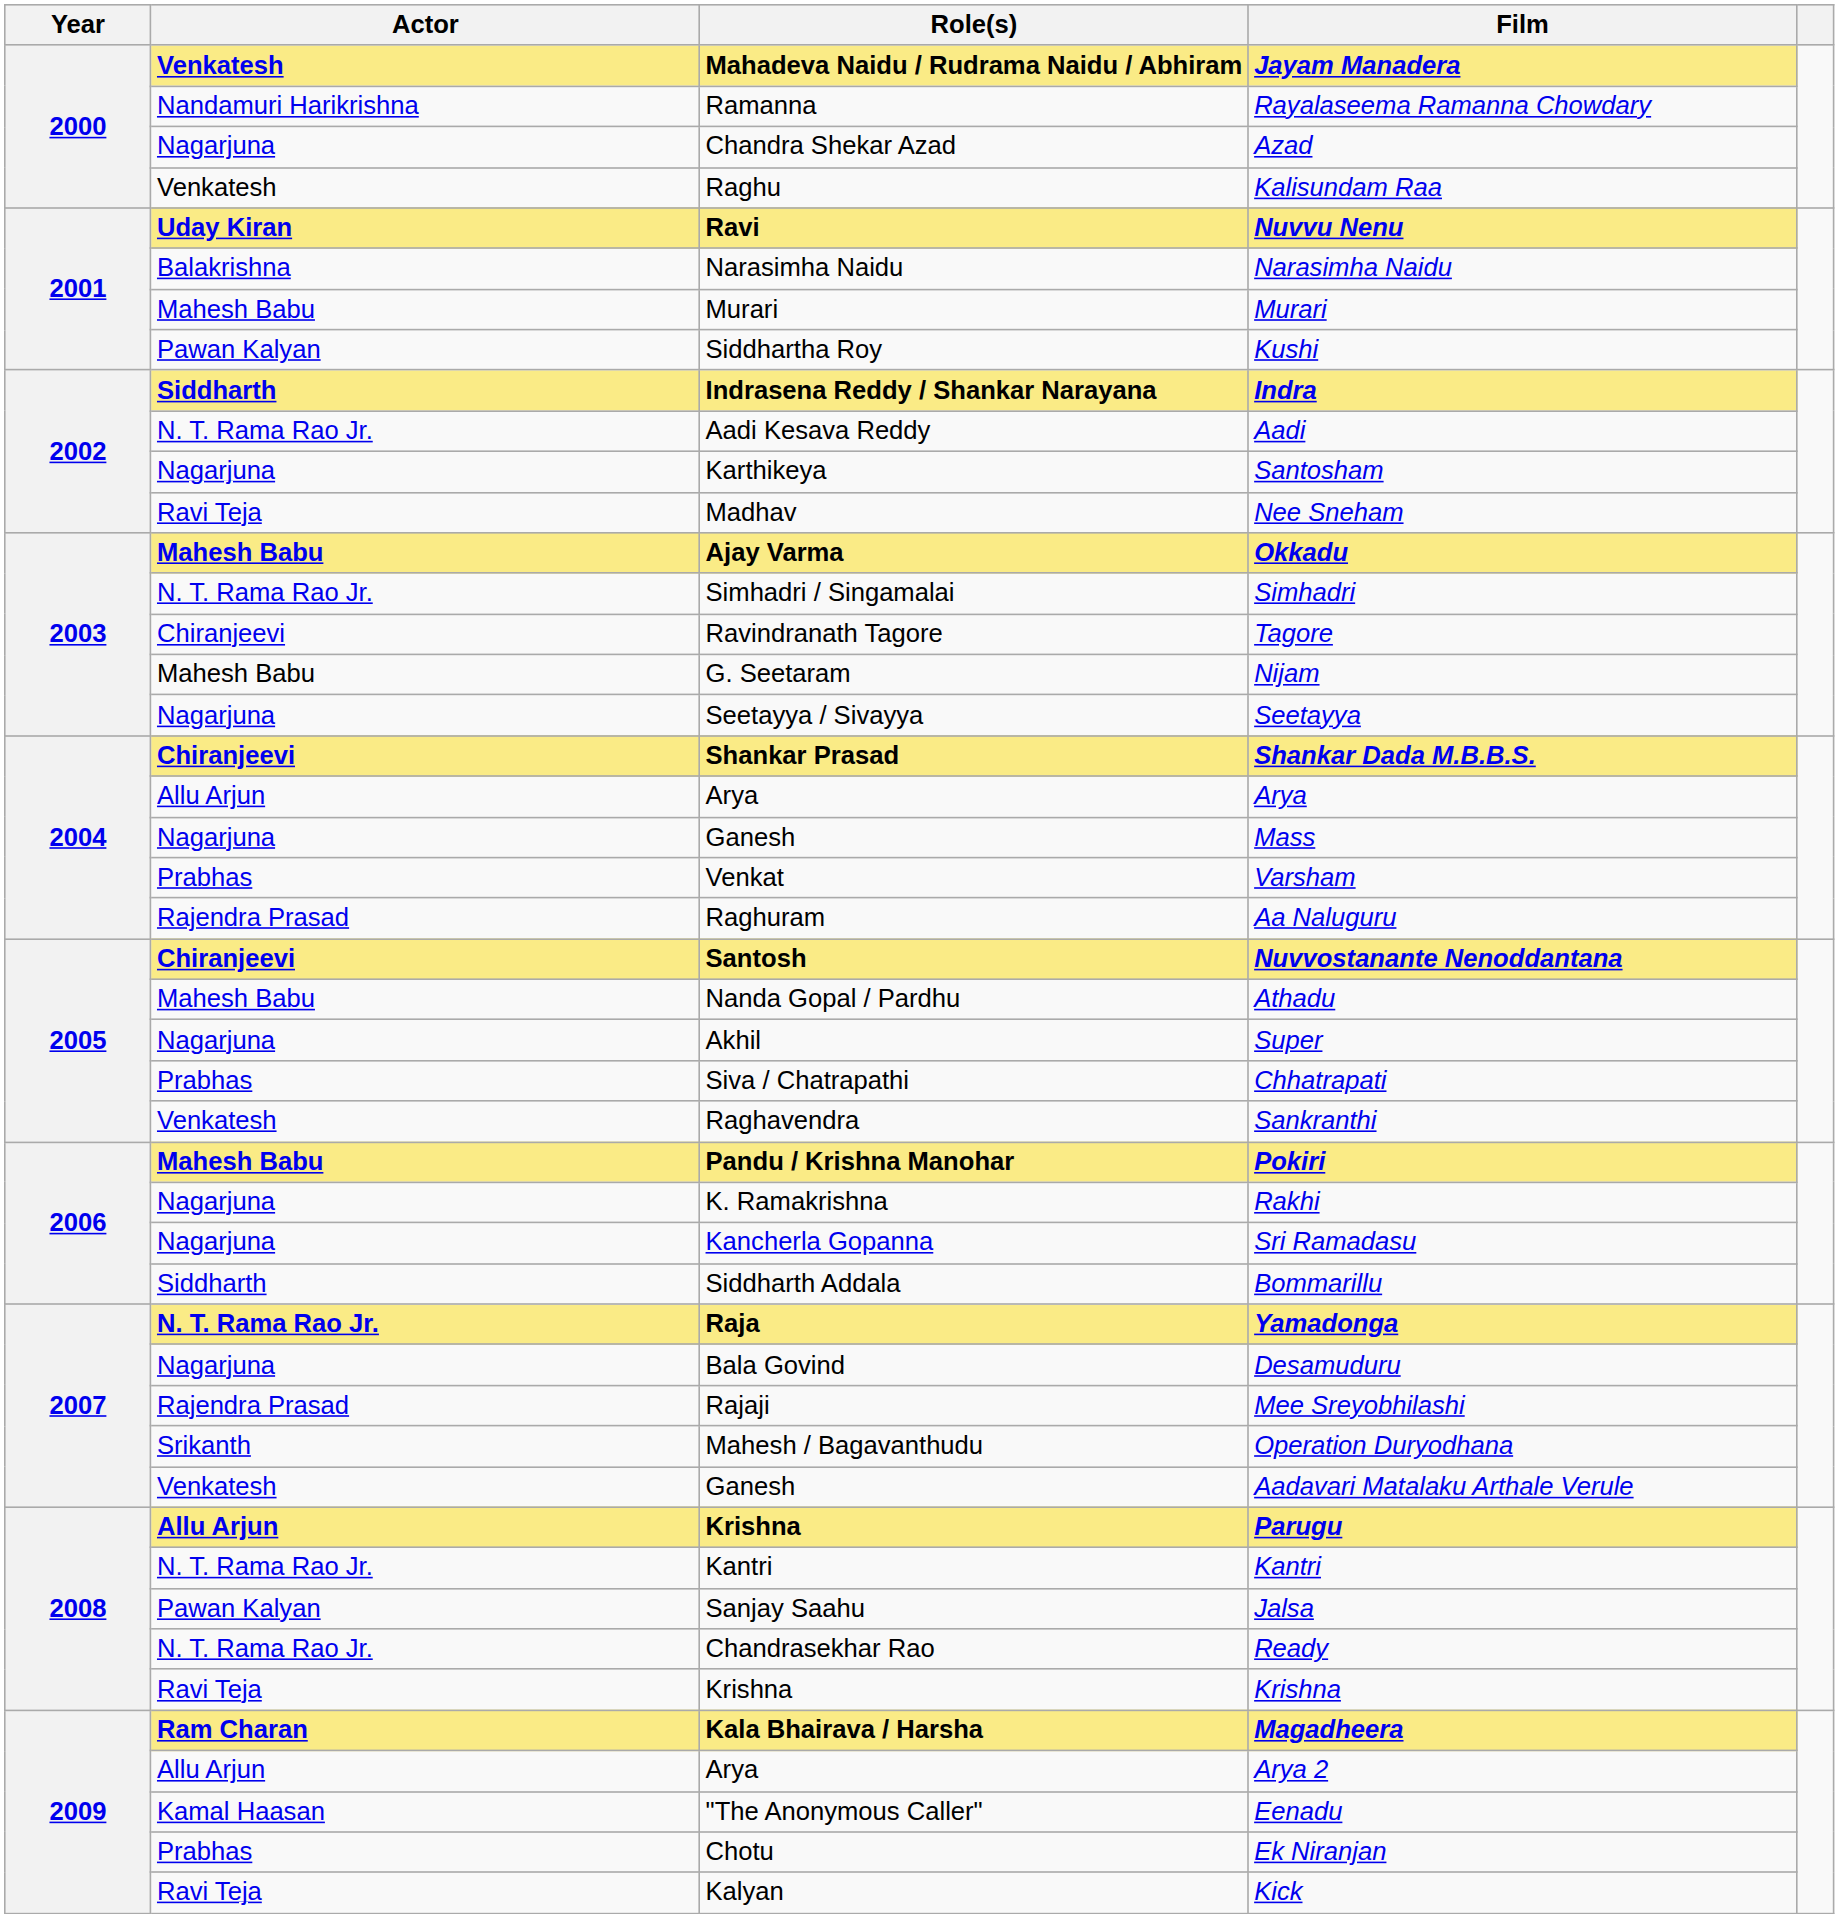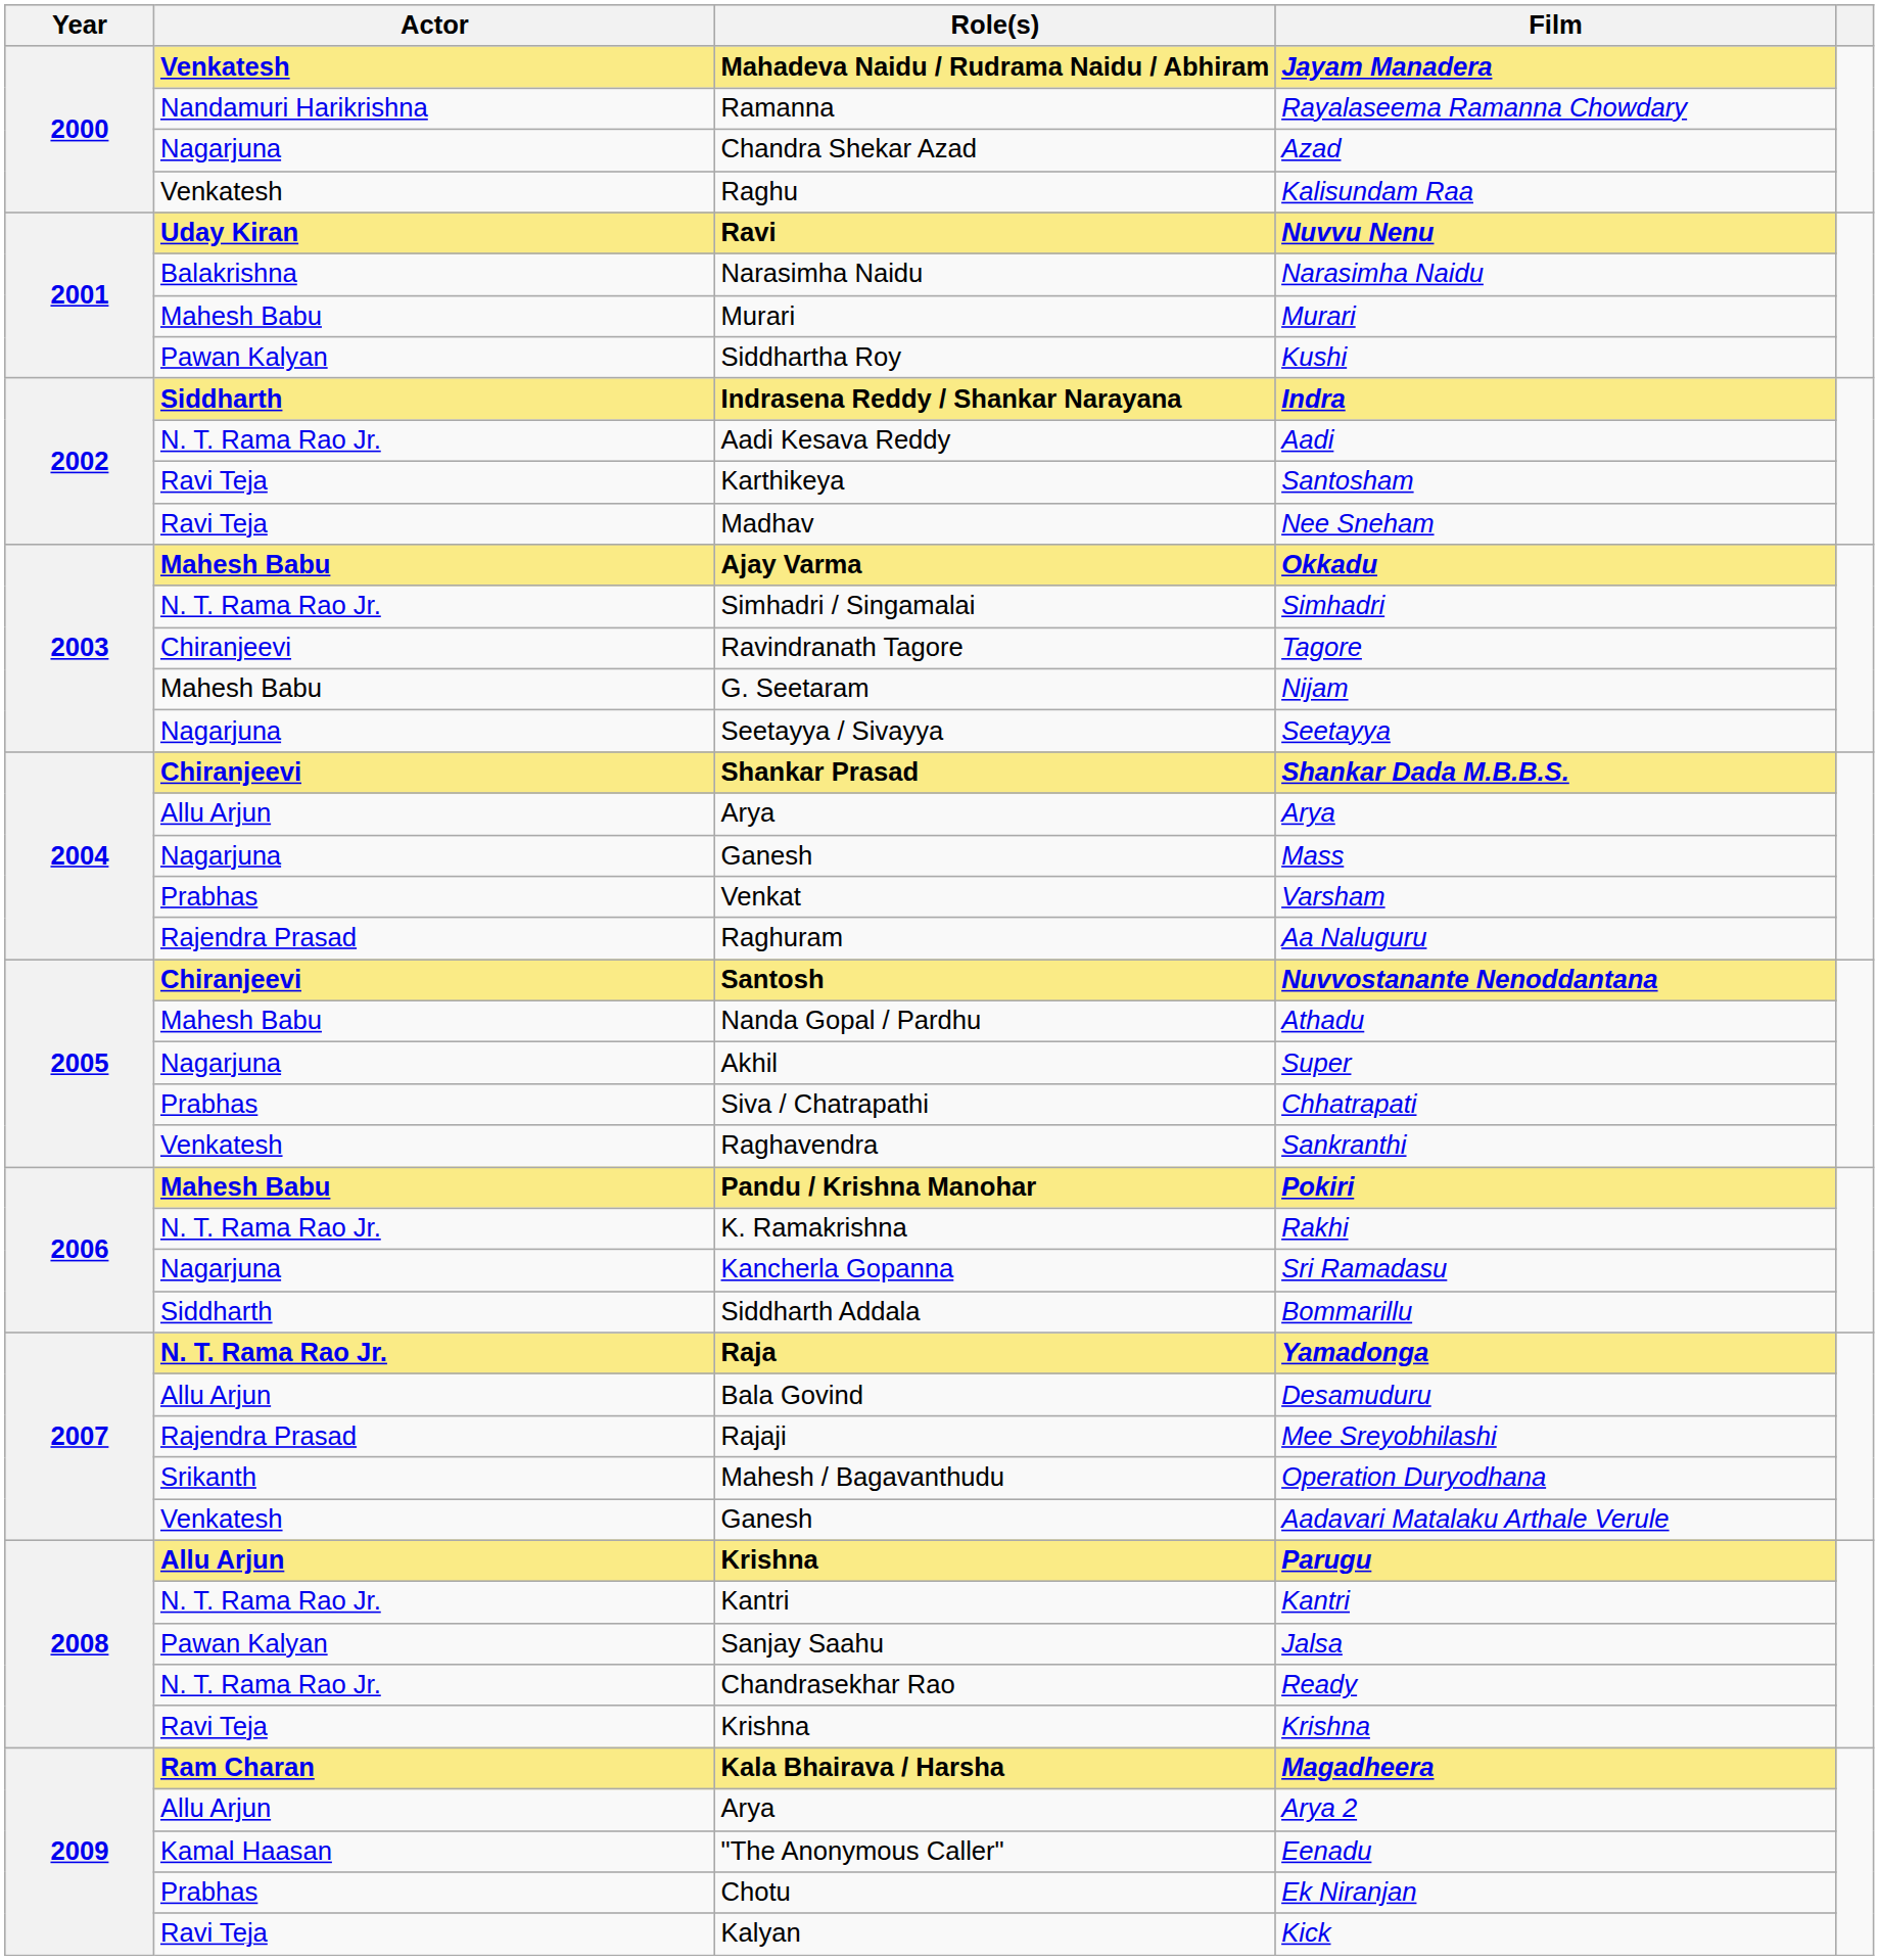 <table class="wikitable sortable">
 <tr>
 <th scope="col" style="width:8%;">Year</th>
 <th scope="col" style="width:30%;">Actor</th>
 <th scope="col" style="width:30%;">Role(s)</th>
 <th scope="col" style="width:30%;">Film</th>
 <th scope="col" style="width:2%;" class="unsortable"></th>
 </tr>
 <tr>
 <th rowspan="4" scope="row" style="text-align:center"><a href='#'>2000</a></th>
 <td style="background:#FAEB86;"><strong><a href='#'>Venkatesh</a></strong></td>
 <td style="background:#FAEB86;"><strong>Mahadeva Naidu / Rudrama Naidu / Abhiram</strong></td>
 <td style="background:#FAEB86;"><strong><em><a href='#'>Jayam Manadera</a></em></strong></td>
 <td rowspan="4"></td>
 </tr>
 <tr>
 <td><a href='#'>Nandamuri Harikrishna</a></td>
 <td>Ramanna</td>
 <td><em><a href='#'>Rayalaseema Ramanna Chowdary</a></em></td>
 </tr>
 <tr>
 <td><a href='#'>Nagarjuna</a></td>
 <td>Chandra Shekar Azad</td>
 <td><em><a href='#'>Azad</a></em></td>
 </tr>
 <tr>
 <td>Venkatesh</td>
 <td>Raghu</td>
 <td><em><a href='#'>Kalisundam Raa</a></em></td>
 </tr>
 <tr>
 <th rowspan="4" scope="row" style="text-align:center"><a href='#'>2001</a></th>
 <td style="background:#FAEB86;"><strong><a href='#'>Uday Kiran</a></strong></td>
 <td style="background:#FAEB86;"><strong>Ravi</strong></td>
 <td style="background:#FAEB86;"><strong><em><a href='#'>Nuvvu Nenu</a></em></strong></td>
 <td rowspan="4"></td>
 </tr>
 <tr>
 <td><a href='#'>Balakrishna</a></td>
 <td>Narasimha Naidu</td>
 <td><em><a href='#'>Narasimha Naidu</a></em></td>
 </tr>
 <tr>
 <td><a href='#'>Mahesh Babu</a></td>
 <td>Murari</td>
 <td><em><a href='#'>Murari</a></em></td>
 </tr>
 <tr>
 <td><a href='#'>Pawan Kalyan</a></td>
 <td>Siddhartha Roy</td>
 <td><em><a href='#'>Kushi</a></em></td>
 </tr>
 <tr>
 <th rowspan="4" scope="row" style="text-align:center"><a href='#'>2002</a></th>
 <td style="background:#FAEB86;"><strong><a href='#'>Siddharth</a></strong></td>
 <td style="background:#FAEB86;"><strong>Indrasena Reddy / Shankar Narayana</strong></td>
 <td style="background:#FAEB86;"><strong><em><a href='#'>Indra</a></em></strong></td>
 <td rowspan="4"></td>
 </tr>
 <tr>
 <td><a href='#'>N. T. Rama Rao Jr.</a></td>
 <td>Aadi Kesava Reddy</td>
 <td><em><a href='#'>Aadi</a></em></td>
 </tr>
 <tr>
-<td><a href='#'>Nagarjuna</a></td>
+<td><a href='#'>Ravi Teja</a></td>
 <td>Karthikeya</td>
 <td><em><a href='#'>Santosham</a></em></td>
 </tr>
 <tr>
 <td><a href='#'>Ravi Teja</a></td>
 <td>Madhav</td>
 <td><em><a href='#'>Nee Sneham</a></em></td>
 </tr>
 <tr>
 <th rowspan="5" scope="row" style="text-align:center"><a href='#'>2003</a></th>
 <td style="background:#FAEB86;"><strong><a href='#'>Mahesh Babu</a></strong></td>
 <td style="background:#FAEB86;"><strong>Ajay Varma</strong></td>
 <td style="background:#FAEB86;"><strong><em><a href='#'>Okkadu</a></em></strong></td>
 <td rowspan = "5"></td>
 </tr>
 <tr>
 <td><a href='#'>N. T. Rama Rao Jr.</a></td>
 <td>Simhadri / Singamalai</td>
 <td><em><a href='#'>Simhadri</a></em></td>
 </tr>
 <tr>
 <td><a href='#'>Chiranjeevi</a></td>
 <td>Ravindranath Tagore</td>
 <td><em><a href='#'>Tagore</a></em></td>
 </tr>
 <tr>
 <td>Mahesh Babu</td>
 <td>G. Seetaram</td>
 <td><em><a href='#'>Nijam</a></em></td>
 </tr>
 <tr>
 <td><a href='#'>Nagarjuna</a></td>
 <td>Seetayya / Sivayya</td>
 <td><em><a href='#'>Seetayya</a></em></td>
 </tr>
 <tr>
 <th rowspan="5" scope="row" style="text-align:center"><a href='#'>2004</a></th>
 <td style="background:#FAEB86;"><strong><a href='#'>Chiranjeevi</a></strong></td>
 <td style="background:#FAEB86;"><strong>Shankar Prasad</strong></td>
 <td style="background:#FAEB86;"><strong><em><a href='#'>Shankar Dada M.B.B.S.</a></em></strong></td>
 <td rowspan="5"></td>
 </tr>
 <tr>
 <td><a href='#'>Allu Arjun</a></td>
 <td>Arya</td>
 <td><a href='#'><em>Arya</em></a></td>
 </tr>
 <tr>
 <td><a href='#'>Nagarjuna</a></td>
 <td>Ganesh</td>
 <td><a href='#'><em>Mass</em></a></td>
 </tr>
 <tr>
 <td><a href='#'>Prabhas</a></td>
 <td>Venkat</td>
 <td><em><a href='#'>Varsham</a></em></td>
 </tr>
 <tr>
 <td><a href='#'>Rajendra Prasad</a></td>
 <td>Raghuram</td>
 <td><em><a href='#'>Aa Naluguru</a></em></td>
 </tr>
 <tr>
 <th rowspan="5" scope="row" style="text-align:center"><a href='#'>2005</a></th>
 <td style="background:#FAEB86;"><strong><a href='#'>Chiranjeevi</a></strong></td>
 <td style="background:#FAEB86;"><strong>Santosh</strong></td>
 <td style="background:#FAEB86;"><strong><em><a href='#'>Nuvvostanante Nenoddantana</a></em></strong></td>
 <td rowspan="5"></td>
 </tr>
 <tr>
 <td><a href='#'>Mahesh Babu</a></td>
 <td>Nanda Gopal / Pardhu</td>
 <td><em><a href='#'>Athadu</a></em></td>
 </tr>
 <tr>
 <td><a href='#'>Nagarjuna</a></td>
 <td>Akhil</td>
 <td><em><a href='#'>Super</a></em></td>
 </tr>
 <tr>
 <td><a href='#'>Prabhas</a></td>
 <td>Siva / Chatrapathi</td>
 <td><em><a href='#'>Chhatrapati</a></em></td>
 </tr>
 <tr>
 <td><a href='#'>Venkatesh</a></td>
 <td>Raghavendra</td>
 <td><em><a href='#'>Sankranthi</a></em></td>
 </tr>
 <tr>
 <th rowspan="4" scope="row" style="text-align:center"><a href='#'>2006</a></th>
 <td style="background:#FAEB86;"><strong><a href='#'>Mahesh Babu</a></strong></td>
 <td style="background:#FAEB86;"><strong>Pandu / Krishna Manohar</strong></td>
 <td style="background:#FAEB86;"><strong><em><a href='#'>Pokiri</a></em></strong></td>
 <td rowspan="4"></td>
 </tr>
 <tr>
-<td><a href='#'>Nagarjuna</a></td>
+<td><a href='#'>N. T. Rama Rao Jr.</a></td>
 <td>K. Ramakrishna</td>
 <td><em><a href='#'>Rakhi</a></em></td>
 </tr>
 <tr>
 <td><a href='#'>Nagarjuna</a></td>
 <td><a href='#'>Kancherla Gopanna</a></td>
 <td><em><a href='#'>Sri Ramadasu</a></em></td>
 </tr>
 <tr>
 <td><a href='#'>Siddharth</a></td>
 <td>Siddharth Addala</td>
 <td><em><a href='#'>Bommarillu</a></em></td>
 </tr>
 <tr>
 <th rowspan="5" scope="row" style="text-align:center"><a href='#'>2007</a></th>
 <td style="background:#FAEB86;"><strong><a href='#'>N. T. Rama Rao Jr.</a></strong></td>
 <td style="background:#FAEB86;"><strong>Raja</strong></td>
 <td style="background:#FAEB86;"><strong><em><a href='#'>Yamadonga</a></em></strong></td>
 <td rowspan="5"></td>
 </tr>
 <tr>
-<td><a href='#'>Nagarjuna</a></td>
+<td><a href='#'>Allu Arjun</a></td>
 <td>Bala Govind</td>
 <td><em><a href='#'>Desamuduru</a></em></td>
 </tr>
 <tr>
 <td><a href='#'>Rajendra Prasad</a></td>
 <td>Rajaji</td>
 <td><em><a href='#'>Mee Sreyobhilashi</a></em></td>
 </tr>
 <tr>
 <td><a href='#'>Srikanth</a></td>
 <td>Mahesh / Bagavanthudu</td>
 <td><em><a href='#'>Operation Duryodhana</a></em></td>
 </tr>
 <tr>
 <td><a href='#'>Venkatesh</a></td>
 <td>Ganesh</td>
 <td><em><a href='#'>Aadavari Matalaku Arthale Verule</a></em></td>
 </tr>
 <tr>
 <th rowspan="5" scope="row" style="text-align:center"><a href='#'>2008</a></th>
 <td style="background:#FAEB86;"><strong><a href='#'>Allu Arjun</a></strong></td>
 <td style="background:#FAEB86;"><strong>Krishna</strong></td>
 <td style="background:#FAEB86;"><strong><em><a href='#'>Parugu</a></em></strong></td>
 <td rowspan="5"></td>
 </tr>
 <tr>
 <td><a href='#'>N. T. Rama Rao Jr.</a></td>
 <td>Kantri</td>
 <td><em><a href='#'>Kantri</a></em></td>
 </tr>
 <tr>
 <td><a href='#'>Pawan Kalyan</a></td>
 <td>Sanjay Saahu</td>
 <td><em><a href='#'>Jalsa</a></em></td>
 </tr>
 <tr>
 <td><a href='#'>N. T. Rama Rao Jr.</a></td>
 <td>Chandrasekhar Rao</td>
 <td><em><a href='#'>Ready</a></em></td>
 </tr>
 <tr>
 <td><a href='#'>Ravi Teja</a></td>
 <td>Krishna</td>
 <td><em><a href='#'>Krishna</a></em></td>
 </tr>
 <tr>
 <th rowspan="5" scope="row" style="text-align:center"><a href='#'>2009</a></th>
 <td style="background:#FAEB86;"><strong><a href='#'>Ram Charan</a></strong></td>
 <td style="background:#FAEB86;"><strong>Kala Bhairava / Harsha</strong></td>
 <td style="background:#FAEB86;"><strong><em><a href='#'>Magadheera</a></em></strong></td>
 <td rowspan="5"></td>
 </tr>
 <tr>
 <td><a href='#'>Allu Arjun</a></td>
 <td>Arya</td>
 <td><em><a href='#'>Arya 2</a></em></td>
 </tr>
 <tr>
 <td><a href='#'>Kamal Haasan</a></td>
 <td>"The Anonymous Caller"</td>
 <td><em><a href='#'>Eenadu</a></em></td>
 </tr>
 <tr>
 <td><a href='#'>Prabhas</a></td>
 <td>Chotu</td>
 <td><em><a href='#'>Ek Niranjan</a></em></td>
 </tr>
 <tr>
 <td><a href='#'>Ravi Teja</a></td>
 <td>Kalyan</td>
 <td><em><a href='#'>Kick</a></em></td>
 </tr>
 </table>
